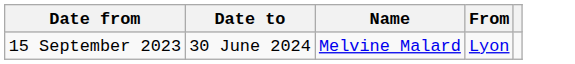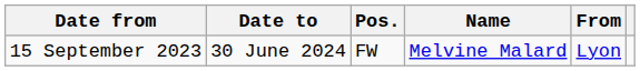 <table class="wikitable">
 <tr>
 <th>Date from</th>
 <th>Date to</th>
+<th>Pos.</th>
 <th>Name</th>
 <th>From</th>
 <th></th>
 </tr>
 <tr>
 <td>15 September 2023</td>
 <td>30 June 2024</td>
+<td>FW</td>
 <td> <a href='#'>Melvine Malard</a></td>
 <td> <a href='#'>Lyon</a></td>
 <td></td>
 </tr>
 </table>
